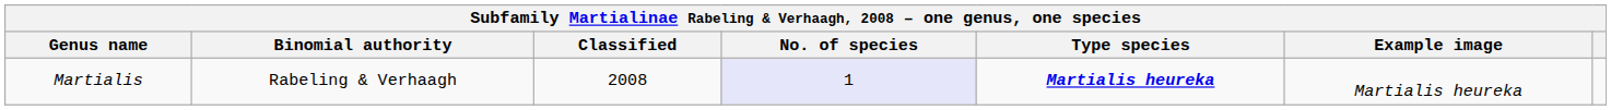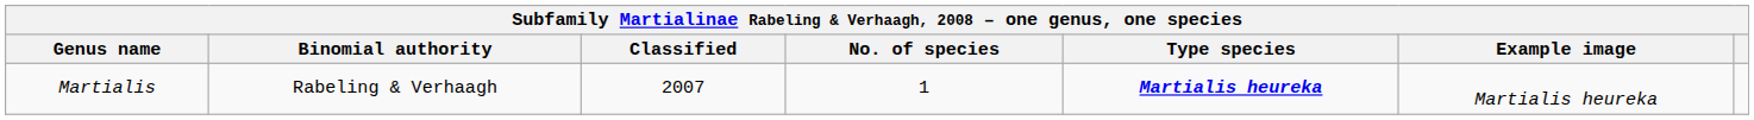 <table class="wikitable sortable" style="width:100%;text-align:center">
 <tr>
 <th colspan="100%" align="center" bgcolor=#d3d3a4>Subfamily <a href='#'>Martialinae</a> <small>Rabeling & Verhaagh, 2008</small> – one genus, one species</th>
 </tr>
 <tr>
 <th>Genus name</th>
 <th>Binomial authority</th>
 <th>Classified</th>
 <th>No. of species</th>
 <th>Type species</th>
 <th class="unsortable">Example image</th>
 <th class="unsortable"></th>
 </tr>
 <tr>
 <td><em>Martialis</em></td>
 <td>Rabeling & Verhaagh</td>
-<td>2008</td>
-<td style="background: lavender;">1</td>
+<td>2007</td>
+<td>1</td>
 <td><strong><em><a href='#'>Martialis heureka</a></em></strong></td>
 <td><br><em>Martialis heureka</em></td>
 <td></td>
 </tr>
 </table>
